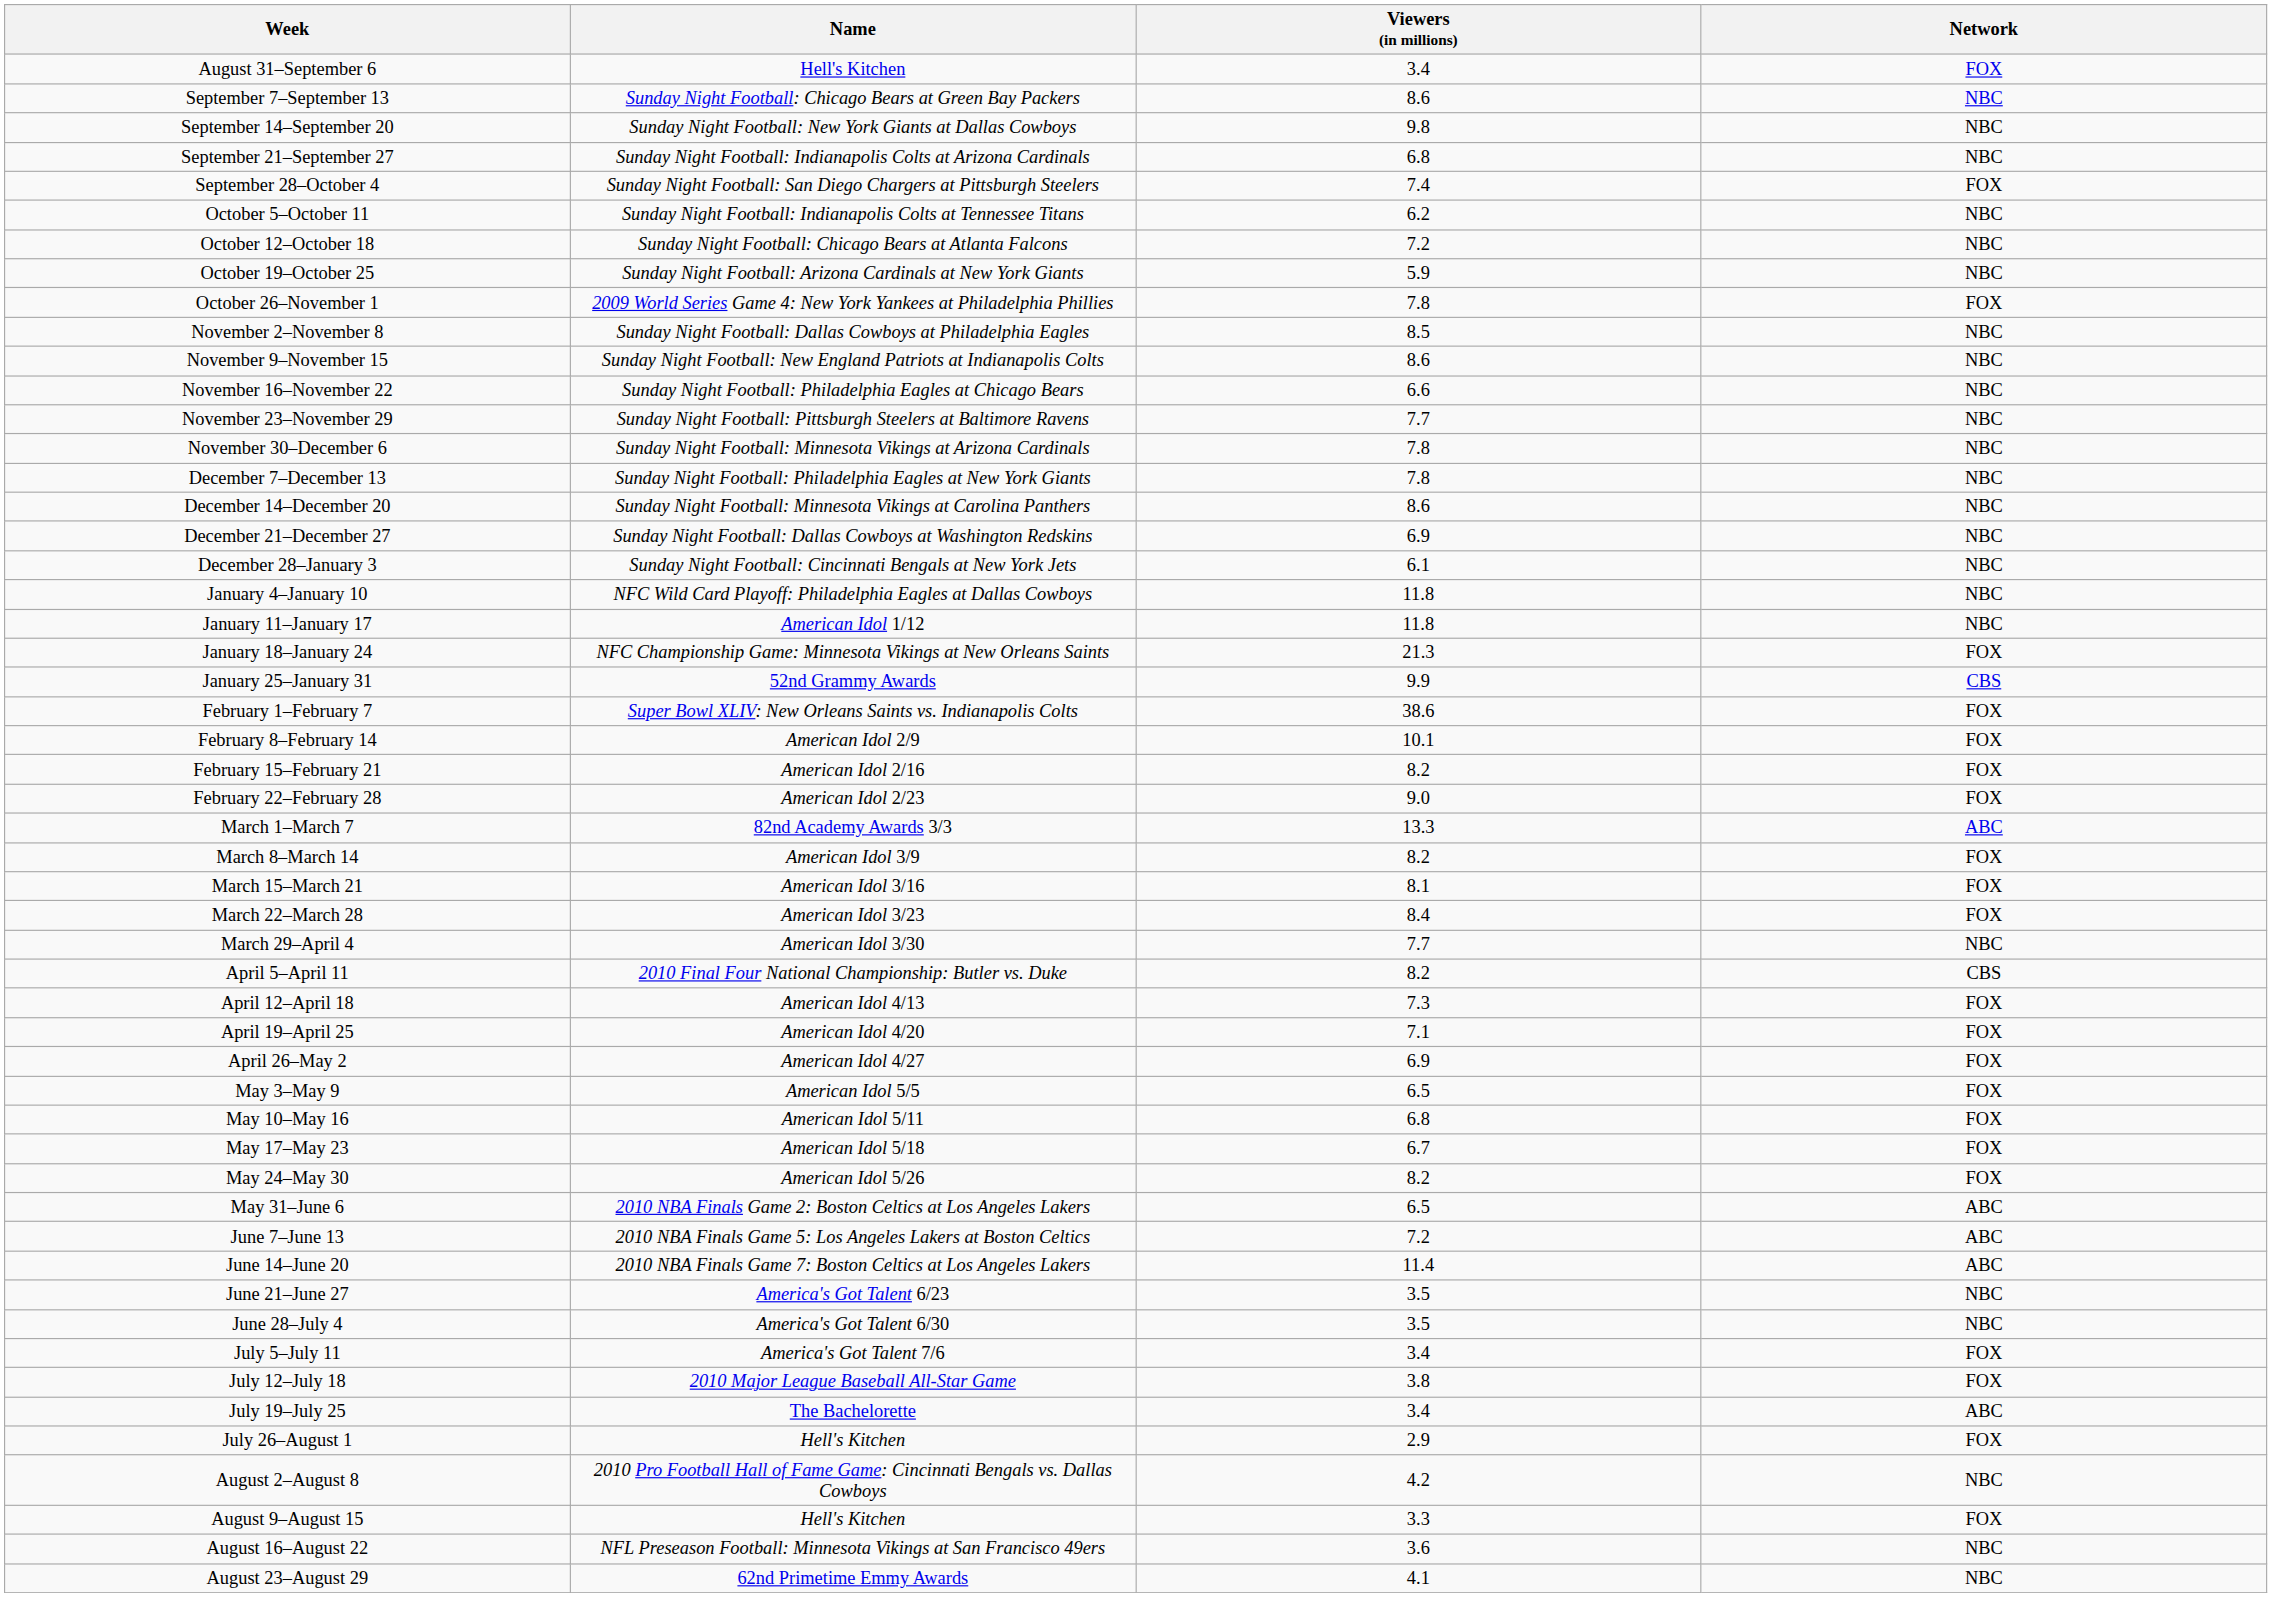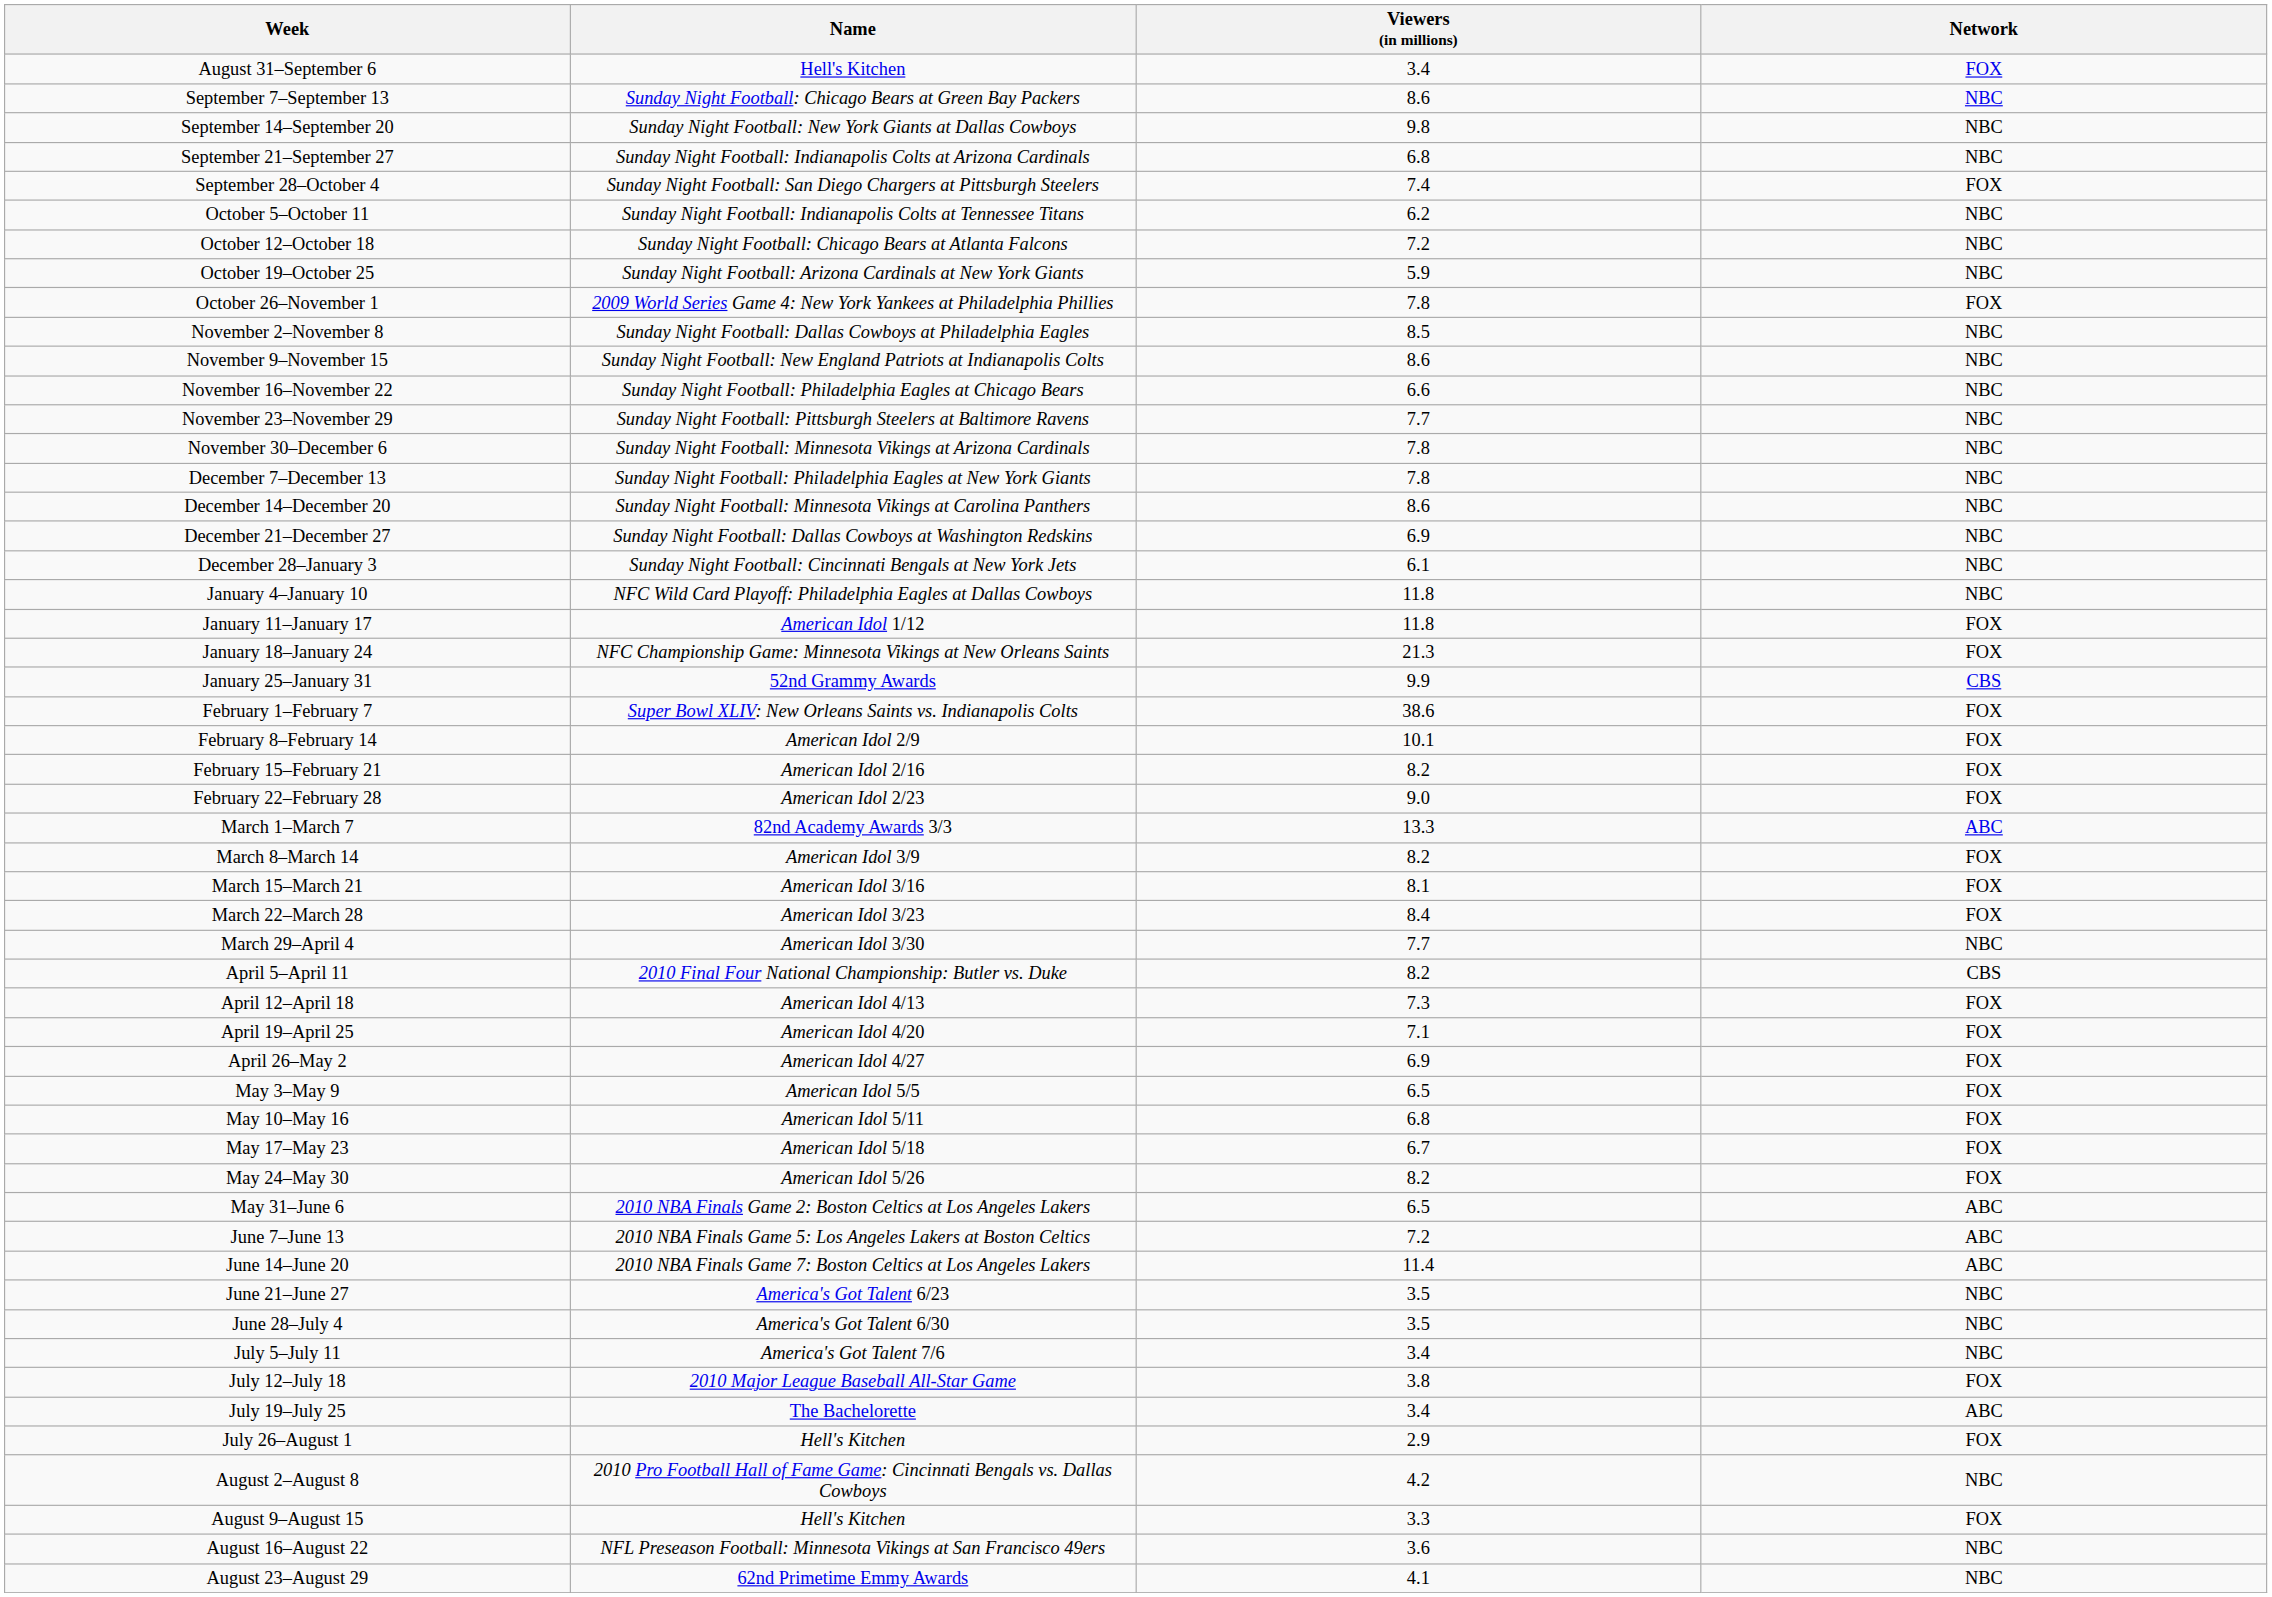 <table class="wikitable sortable collapsible collapsed">
 <tr>
 <th style="width:12%;">Week</th>
 <th style="width:12%;">Name</th>
 <th style="width:12%;">Viewers<br><small>(in millions)</small></th>
 <th style="width:12%;">Network</th>
 </tr>
 <tr style="text-align:center;">
 <td>August 31–September 6</td>
 <td><a href='#'>Hell's Kitchen</a></td>
 <td>3.4</td>
 <td><a href='#'>FOX</a></td>
 </tr>
 <tr style="text-align:center;">
 <td>September 7–September 13</td>
 <td><em><a href='#'>Sunday Night Football</a>: Chicago Bears at Green Bay Packers</em></td>
 <td>8.6</td>
 <td><a href='#'>NBC</a></td>
 </tr>
 <tr style="text-align:center;">
 <td>September 14–September 20</td>
 <td><em>Sunday Night Football: New York Giants at Dallas Cowboys</em></td>
 <td>9.8</td>
 <td>NBC</td>
 </tr>
 <tr style="text-align:center;">
 <td>September 21–September 27</td>
 <td><em>Sunday Night Football: Indianapolis Colts at Arizona Cardinals</em></td>
 <td>6.8</td>
 <td>NBC</td>
 </tr>
 <tr style="text-align:center;">
 <td>September 28–October 4</td>
 <td><em>Sunday Night Football: San Diego Chargers at Pittsburgh Steelers</em></td>
 <td>7.4</td>
 <td>FOX</td>
 </tr>
 <tr style="text-align:center;">
 <td>October 5–October 11</td>
 <td><em>Sunday Night Football: Indianapolis Colts at Tennessee Titans</em></td>
 <td>6.2</td>
 <td>NBC</td>
 </tr>
 <tr style="text-align:center;">
 <td>October 12–October 18</td>
 <td><em>Sunday Night Football: Chicago Bears at Atlanta Falcons</em></td>
 <td>7.2</td>
 <td>NBC</td>
 </tr>
 <tr style="text-align:center;">
 <td>October 19–October 25</td>
 <td><em>Sunday Night Football: Arizona Cardinals at New York Giants</em></td>
 <td>5.9</td>
 <td>NBC</td>
 </tr>
 <tr style="text-align:center;">
 <td>October 26–November 1</td>
 <td><em><a href='#'>2009 World Series</a> Game 4: New York Yankees at Philadelphia Phillies</em></td>
 <td>7.8</td>
 <td>FOX</td>
 </tr>
 <tr style="text-align:center;">
 <td>November 2–November 8</td>
 <td><em>Sunday Night Football: Dallas Cowboys at Philadelphia Eagles</em></td>
 <td>8.5</td>
 <td>NBC</td>
 </tr>
 <tr style="text-align:center;">
 <td>November 9–November 15</td>
 <td><em>Sunday Night Football: New England Patriots at Indianapolis Colts</em></td>
 <td>8.6</td>
 <td>NBC</td>
 </tr>
 <tr style="text-align:center;">
 <td>November 16–November 22</td>
 <td><em>Sunday Night Football: Philadelphia Eagles at Chicago Bears</em></td>
 <td>6.6</td>
 <td>NBC</td>
 </tr>
 <tr style="text-align:center;">
 <td>November 23–November 29</td>
 <td><em>Sunday Night Football: Pittsburgh Steelers at Baltimore Ravens</em></td>
 <td>7.7</td>
 <td>NBC</td>
 </tr>
 <tr style="text-align:center;">
 <td>November 30–December 6</td>
 <td><em>Sunday Night Football: Minnesota Vikings at Arizona Cardinals</em></td>
 <td>7.8</td>
 <td>NBC</td>
 </tr>
 <tr style="text-align:center;">
 <td>December 7–December 13</td>
 <td><em>Sunday Night Football: Philadelphia Eagles at New York Giants</em></td>
 <td>7.8</td>
 <td>NBC</td>
 </tr>
 <tr style="text-align:center;">
 <td>December 14–December 20</td>
 <td><em>Sunday Night Football: Minnesota Vikings at Carolina Panthers</em></td>
 <td>8.6</td>
 <td>NBC</td>
 </tr>
 <tr style="text-align:center;">
 <td>December 21–December 27</td>
 <td><em>Sunday Night Football: Dallas Cowboys at Washington Redskins</em></td>
 <td>6.9</td>
 <td>NBC</td>
 </tr>
 <tr style="text-align:center;">
 <td>December 28–January 3</td>
 <td><em>Sunday Night Football: Cincinnati Bengals at New York Jets</em></td>
 <td>6.1</td>
 <td>NBC</td>
 </tr>
 <tr style="text-align:center;">
 <td>January 4–January 10</td>
 <td><em>NFC Wild Card Playoff: Philadelphia Eagles at Dallas Cowboys</em></td>
 <td>11.8</td>
 <td>NBC</td>
 </tr>
 <tr style="text-align:center;">
 <td>January 11–January 17</td>
 <td><em><a href='#'>American Idol</a></em> 1/12</td>
 <td>11.8</td>
-<td>NBC</td>
+<td>FOX</td>
 </tr>
 <tr style="text-align:center;">
 <td>January 18–January 24</td>
 <td><em>NFC Championship Game: Minnesota Vikings at New Orleans Saints</em></td>
 <td>21.3</td>
 <td>FOX</td>
 </tr>
 <tr style="text-align:center;">
 <td>January 25–January 31</td>
 <td><a href='#'>52nd Grammy Awards</a></td>
 <td>9.9</td>
 <td><a href='#'>CBS</a></td>
 </tr>
 <tr style="text-align:center;">
 <td>February 1–February 7</td>
 <td><em><a href='#'>Super Bowl XLIV</a>: New Orleans Saints vs. Indianapolis Colts</em></td>
 <td>38.6</td>
 <td>FOX</td>
 </tr>
 <tr style="text-align:center;">
 <td>February 8–February 14</td>
 <td><em>American Idol</em> 2/9</td>
 <td>10.1</td>
 <td>FOX</td>
 </tr>
 <tr style="text-align:center;">
 <td>February 15–February 21</td>
 <td><em>American Idol</em> 2/16</td>
 <td>8.2</td>
 <td>FOX</td>
 </tr>
 <tr style="text-align:center;">
 <td>February 22–February 28</td>
 <td><em>American Idol</em> 2/23</td>
 <td>9.0</td>
 <td>FOX</td>
 </tr>
 <tr style="text-align:center;">
 <td>March 1–March 7</td>
 <td><a href='#'>82nd Academy Awards</a> 3/3</td>
 <td>13.3</td>
 <td><a href='#'>ABC</a></td>
 </tr>
 <tr style="text-align:center;">
 <td>March 8–March 14</td>
 <td><em>American Idol</em> 3/9</td>
 <td>8.2</td>
 <td>FOX</td>
 </tr>
 <tr style="text-align:center;">
 <td>March 15–March 21</td>
 <td><em>American Idol</em> 3/16</td>
 <td>8.1</td>
 <td>FOX</td>
 </tr>
 <tr style="text-align:center;">
 <td>March 22–March 28</td>
 <td><em>American Idol</em> 3/23</td>
 <td>8.4</td>
 <td>FOX</td>
 </tr>
 <tr style="text-align:center;">
 <td>March 29–April 4</td>
 <td><em>American Idol</em> 3/30</td>
 <td>7.7</td>
 <td>NBC</td>
 </tr>
 <tr style="text-align:center;">
 <td>April 5–April 11</td>
 <td><em><a href='#'>2010 Final Four</a> National Championship: Butler vs. Duke</em></td>
 <td>8.2</td>
 <td>CBS</td>
 </tr>
 <tr style="text-align:center;">
 <td>April 12–April 18</td>
 <td><em>American Idol</em> 4/13</td>
 <td>7.3</td>
 <td>FOX</td>
 </tr>
 <tr style="text-align:center;">
 <td>April 19–April 25</td>
 <td><em>American Idol</em> 4/20</td>
 <td>7.1</td>
 <td>FOX</td>
 </tr>
 <tr style="text-align:center;">
 <td>April 26–May 2</td>
 <td><em>American Idol</em> 4/27</td>
 <td>6.9</td>
 <td>FOX</td>
 </tr>
 <tr style="text-align:center;">
 <td>May 3–May 9</td>
 <td><em>American Idol</em> 5/5</td>
 <td>6.5</td>
 <td>FOX</td>
 </tr>
 <tr style="text-align:center;">
 <td>May 10–May 16</td>
 <td><em>American Idol</em> 5/11</td>
 <td>6.8</td>
 <td>FOX</td>
 </tr>
 <tr style="text-align:center;">
 <td>May 17–May 23</td>
 <td><em>American Idol</em> 5/18</td>
 <td>6.7</td>
 <td>FOX</td>
 </tr>
 <tr style="text-align:center;">
 <td>May 24–May 30</td>
 <td><em>American Idol</em> 5/26</td>
 <td>8.2</td>
 <td>FOX</td>
 </tr>
 <tr style="text-align:center;">
 <td>May 31–June 6</td>
 <td><em><a href='#'>2010 NBA Finals</a> Game 2: Boston Celtics at Los Angeles Lakers</em></td>
 <td>6.5</td>
 <td>ABC</td>
 </tr>
 <tr style="text-align:center;">
 <td>June 7–June 13</td>
 <td><em>2010 NBA Finals Game 5: Los Angeles Lakers at Boston Celtics</em></td>
 <td>7.2</td>
 <td>ABC</td>
 </tr>
 <tr style="text-align:center;">
 <td>June 14–June 20</td>
 <td><em>2010 NBA Finals Game 7: Boston Celtics at Los Angeles Lakers</em></td>
 <td>11.4</td>
 <td>ABC</td>
 </tr>
 <tr style="text-align:center;">
 <td>June 21–June 27</td>
 <td><em><a href='#'>America's Got Talent</a></em> 6/23</td>
 <td>3.5</td>
 <td>NBC</td>
 </tr>
 <tr style="text-align:center;">
 <td>June 28–July 4</td>
 <td><em>America's Got Talent</em> 6/30</td>
 <td>3.5</td>
 <td>NBC</td>
 </tr>
 <tr style="text-align:center;">
 <td>July 5–July 11</td>
 <td><em>America's Got Talent</em> 7/6</td>
 <td>3.4</td>
-<td>FOX</td>
+<td>NBC</td>
 </tr>
 <tr style="text-align:center;">
 <td>July 12–July 18</td>
 <td><em><a href='#'>2010 Major League Baseball All-Star Game</a></em></td>
 <td>3.8</td>
 <td>FOX</td>
 </tr>
 <tr style="text-align:center;">
 <td>July 19–July 25</td>
 <td><a href='#'>The Bachelorette</a></td>
 <td>3.4</td>
 <td>ABC</td>
 </tr>
 <tr style="text-align:center;">
 <td>July 26–August 1</td>
 <td><em>Hell's Kitchen</em></td>
 <td>2.9</td>
 <td>FOX</td>
 </tr>
 <tr style="text-align:center;">
 <td>August 2–August 8</td>
 <td><em>2010 <a href='#'>Pro Football Hall of Fame Game</a>: Cincinnati Bengals vs. Dallas Cowboys</em></td>
 <td>4.2</td>
 <td>NBC</td>
 </tr>
 <tr style="text-align:center;">
 <td>August 9–August 15</td>
 <td><em>Hell's Kitchen</em></td>
 <td>3.3</td>
 <td>FOX</td>
 </tr>
 <tr style="text-align:center;">
 <td>August 16–August 22</td>
 <td><em>NFL Preseason Football: Minnesota Vikings at San Francisco 49ers</em></td>
 <td>3.6</td>
 <td>NBC</td>
 </tr>
 <tr style="text-align:center;">
 <td>August 23–August 29</td>
 <td><a href='#'>62nd Primetime Emmy Awards</a></td>
 <td>4.1</td>
 <td>NBC</td>
 </tr>
 </table>
